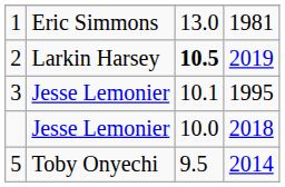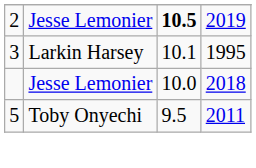 <table class="wikitable">
 <tr>
 </tr>
 <tr>
-<td>1</td>
-<td>Eric Simmons</td>
-<td>13.0</td>
-<td>1981</td>
-</tr>
-<tr>
 <td>2</td>
-<td>Larkin Harsey</td>
+<td><a href='#'>Jesse Lemonier</a></td>
 <td><strong>10.5</strong></td>
 <td><a href='#'>2019</a></td>
 </tr>
 <tr>
 <td>3</td>
-<td><a href='#'>Jesse Lemonier</a></td>
+<td>Larkin Harsey</td>
 <td>10.1</td>
 <td>1995</td>
 </tr>
 <tr>
 <td></td>
 <td><a href='#'>Jesse Lemonier</a></td>
 <td>10.0</td>
 <td><a href='#'>2018</a></td>
 </tr>
 <tr>
 <td>5</td>
 <td>Toby Onyechi</td>
 <td>9.5</td>
-<td><a href='#'>2014</a></td>
+<td><a href='#'>2011</a></td>
 </tr>
 </table>
